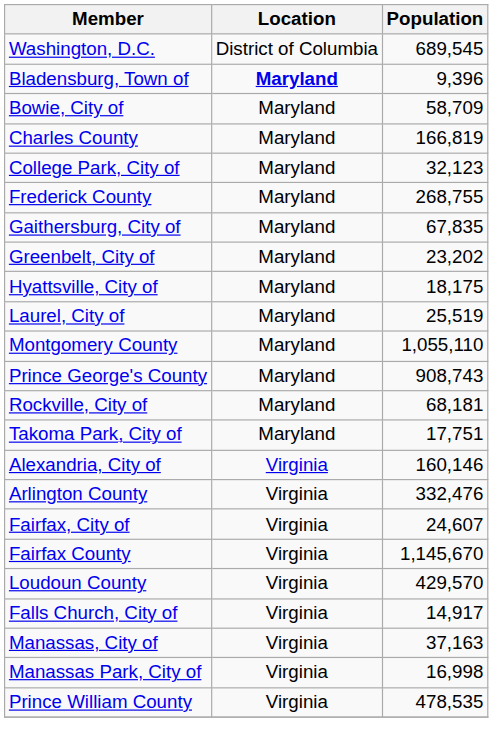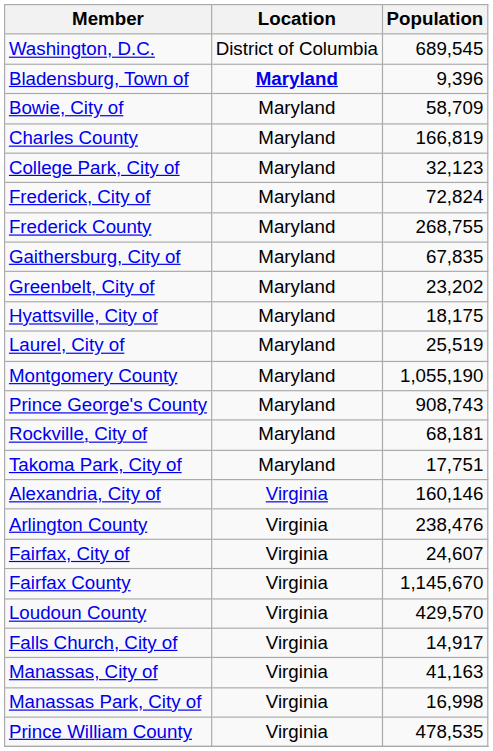 <table class="wikitable sortable" border="1">
 <tr>
 <th>Member</th>
 <th>Location</th>
 <th>Population</th>
 </tr>
 <tr>
 <td><a href='#'>Washington, D.C.</a></td>
 <td style="text-align: center;">District of Columbia</td>
 <td style="text-align: right;">689,545</td>
 </tr>
 <tr>
 <td><a href='#'>Bladensburg, Town of</a></td>
 <td style="text-align: center;"><strong><a href='#'>Maryland</a></strong></td>
 <td style="text-align: right;">9,396</td>
 </tr>
 <tr>
 <td><a href='#'>Bowie, City of</a></td>
 <td style="text-align: center;">Maryland</td>
 <td style="text-align: right;">58,709</td>
 </tr>
 <tr>
 <td><a href='#'>Charles County</a></td>
 <td style="text-align: center;">Maryland</td>
 <td style="text-align: right;">166,819</td>
 </tr>
 <tr>
 <td><a href='#'>College Park, City of</a></td>
 <td style="text-align: center;">Maryland</td>
 <td style="text-align: right;">32,123</td>
 </tr>
 <tr>
+<td><a href='#'>Frederick, City of</a></td>
+<td style="text-align: center;">Maryland</td>
+<td style="text-align: right;">72,824</td>
+</tr>
+<tr>
 <td><a href='#'>Frederick County</a></td>
 <td style="text-align: center;">Maryland</td>
 <td style="text-align: right;">268,755</td>
 </tr>
 <tr>
 <td><a href='#'>Gaithersburg, City of</a></td>
 <td style="text-align: center;">Maryland</td>
 <td style="text-align: right;">67,835</td>
 </tr>
 <tr>
 <td><a href='#'>Greenbelt, City of</a></td>
 <td style="text-align: center;">Maryland</td>
 <td style="text-align: right;">23,202</td>
 </tr>
 <tr>
 <td><a href='#'>Hyattsville, City of</a></td>
 <td style="text-align: center;">Maryland</td>
 <td style="text-align: right;">18,175</td>
 </tr>
 <tr>
 <td><a href='#'>Laurel, City of</a></td>
 <td style="text-align: center;">Maryland</td>
 <td style="text-align: right;">25,519</td>
 </tr>
 <tr>
 <td><a href='#'>Montgomery County</a></td>
 <td style="text-align: center;">Maryland</td>
-<td style="text-align: right;">1,055,110</td>
+<td style="text-align: right;">1,055,190</td>
 </tr>
 <tr>
 <td><a href='#'>Prince George's County</a></td>
 <td style="text-align: center;">Maryland</td>
 <td style="text-align: right;">908,743</td>
 </tr>
 <tr>
 <td><a href='#'>Rockville, City of</a></td>
 <td style="text-align: center;">Maryland</td>
 <td style="text-align: right;">68,181</td>
 </tr>
 <tr>
 <td><a href='#'>Takoma Park, City of</a></td>
 <td style="text-align: center;">Maryland</td>
 <td style="text-align: right;">17,751</td>
 </tr>
 <tr>
 <td><a href='#'>Alexandria, City of</a></td>
 <td style="text-align: center;"><a href='#'>Virginia</a></td>
 <td style="text-align: right;">160,146</td>
 </tr>
 <tr>
 <td><a href='#'>Arlington County</a></td>
 <td style="text-align: center;">Virginia</td>
-<td style="text-align: right;">332,476</td>
+<td style="text-align: right;">238,476</td>
 </tr>
 <tr>
 <td><a href='#'>Fairfax, City of</a></td>
 <td style="text-align: center;">Virginia</td>
 <td style="text-align: right;">24,607</td>
 </tr>
 <tr>
 <td><a href='#'>Fairfax County</a></td>
 <td style="text-align: center;">Virginia</td>
 <td style="text-align: right;">1,145,670</td>
 </tr>
 <tr>
 <td><a href='#'>Loudoun County</a></td>
 <td style="text-align: center;">Virginia</td>
 <td style="text-align: right;">429,570</td>
 </tr>
 <tr>
 <td><a href='#'>Falls Church, City of</a></td>
 <td style="text-align: center;">Virginia</td>
 <td style="text-align: right;">14,917</td>
 </tr>
 <tr>
 <td><a href='#'>Manassas, City of</a></td>
 <td style="text-align: center;">Virginia</td>
-<td style="text-align: right;">37,163</td>
+<td style="text-align: right;">41,163</td>
 </tr>
 <tr>
 <td><a href='#'>Manassas Park, City of</a></td>
 <td style="text-align: center;">Virginia</td>
 <td style="text-align: right;">16,998</td>
 </tr>
 <tr>
 <td><a href='#'>Prince William County</a></td>
 <td style="text-align: center;">Virginia</td>
 <td style="text-align: right;">478,535</td>
 </tr>
 <tr>
 </tr>
 </table>
